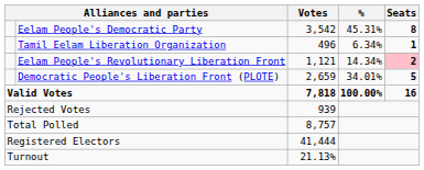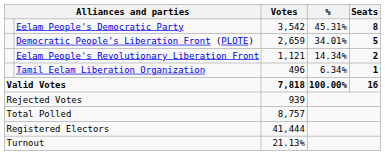 <table class="wikitable" border="1" style="text-align:right;">
 <tr>
 <th valign=bottom align=left colspan=2>Alliances and parties</th>
 <th valign=bottom align=center width="60">Votes</th>
 <th valign=bottom align=center width="50">%</th>
 <th valign=bottom align=center>Seats</th>
 </tr>
 <tr>
 <td bgcolor=> </td>
 <td align=left><a href='#'>Eelam People's Democratic Party</a></td>
 <td>3,542</td>
 <td>45.31%</td>
 <td><strong>8</strong></td>
 </tr>
 <tr>
 <td bgcolor=> </td>
-<td align=left><a href='#'>Tamil Eelam Liberation Organization</a></td>
-<td>496</td>
-<td>6.34%</td>
-<td><strong>1</strong></td>
+<td align=left><a href='#'>Democratic People's Liberation Front</a> (<a href='#'>PLOTE</a>)</td>
+<td>2,659</td>
+<td>34.01%</td>
+<td><strong>5</strong></td>
 </tr>
 <tr>
 <td bgcolor=> </td>
 <td align=left><a href='#'>Eelam People's Revolutionary Liberation Front</a></td>
 <td>1,121</td>
 <td>14.34%</td>
-<td style="background: pink;"><strong>2</strong></td>
+<td><strong>2</strong></td>
 </tr>
 <tr>
 <td bgcolor=> </td>
-<td align=left><a href='#'>Democratic People's Liberation Front</a> (<a href='#'>PLOTE</a>)</td>
-<td>2,659</td>
-<td>34.01%</td>
-<td><strong>5</strong></td>
+<td align=left><a href='#'>Tamil Eelam Liberation Organization</a></td>
+<td>496</td>
+<td>6.34%</td>
+<td><strong>1</strong></td>
 </tr>
 <tr>
 <td colspan=2 align=left><strong>Valid Votes</strong></td>
 <td><strong>7,818</strong></td>
 <td><strong>100.00%</strong></td>
 <td><strong>16</strong></td>
 </tr>
 <tr>
 <td colspan=2 align=left>Rejected Votes</td>
 <td>939</td>
 <td colspan=2></td>
 </tr>
 <tr>
 <td colspan=2 align=left>Total Polled</td>
 <td>8,757</td>
 <td colspan=2></td>
 </tr>
 <tr>
 <td colspan=2 align=left>Registered Electors</td>
 <td>41,444</td>
 <td colspan=2></td>
 </tr>
 <tr>
 <td colspan=2 align=left>Turnout</td>
 <td>21.13%</td>
 <td colspan=2></td>
 </tr>
 </table>
